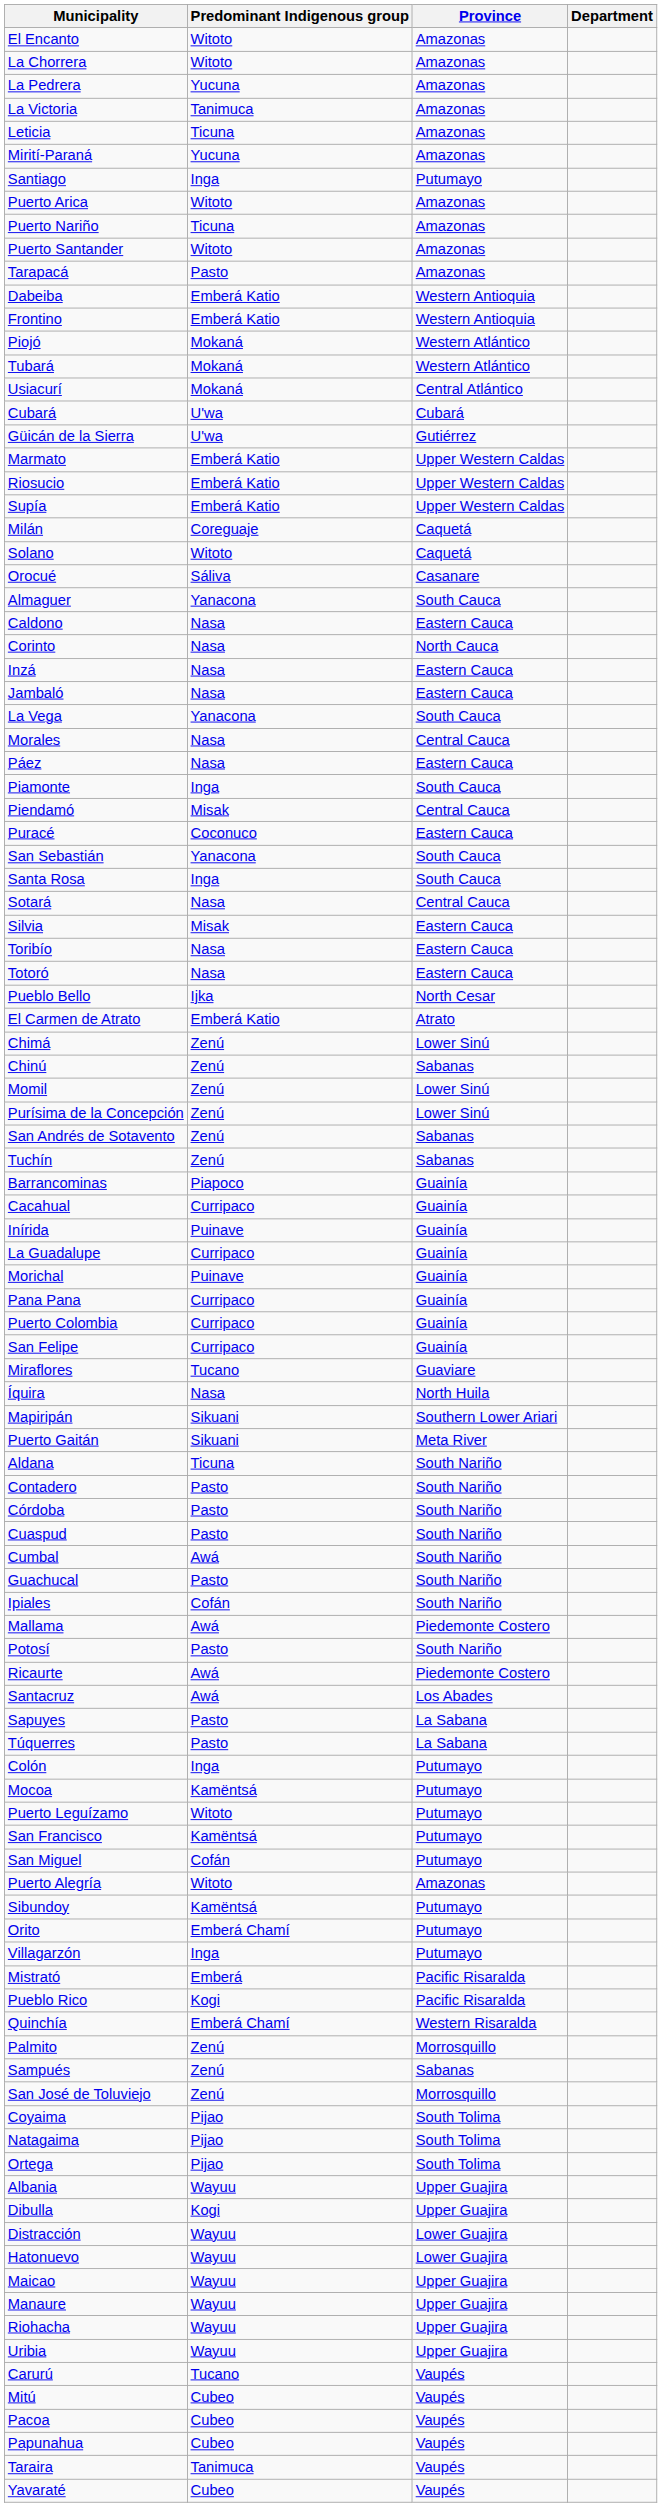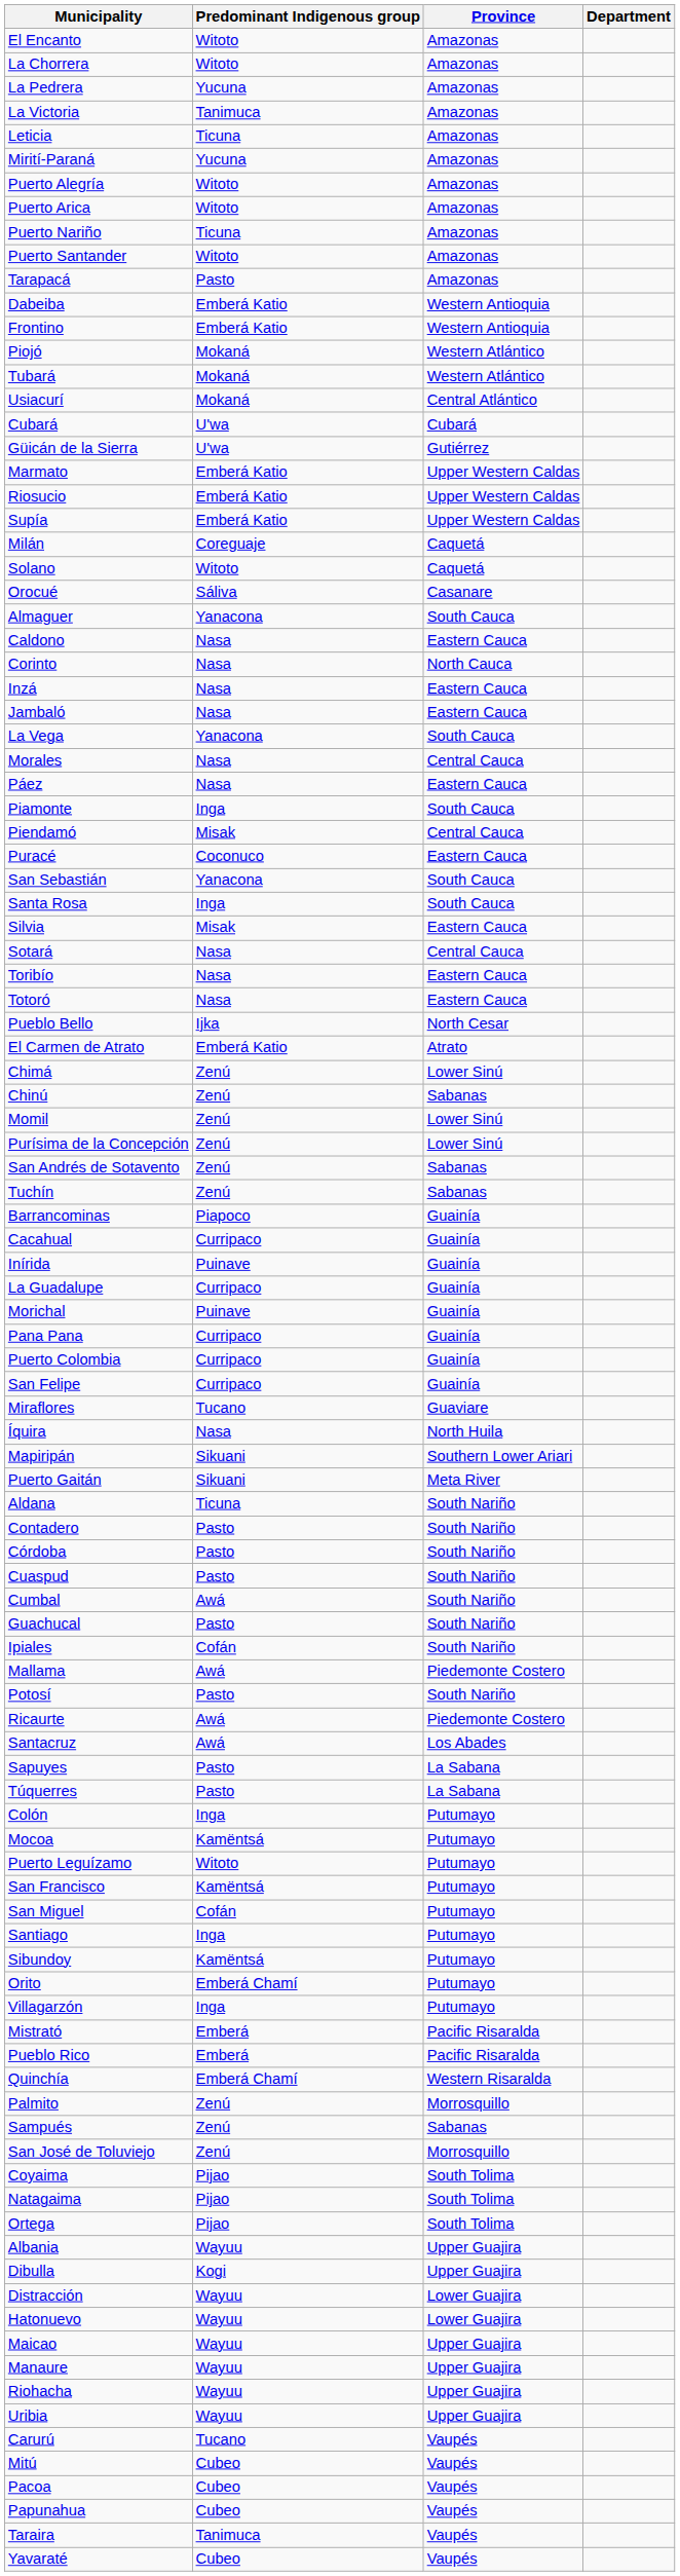 <table class="wikitable sortable mw-collapsible mw-collapsed">
 <tr>
 <th>Municipality</th>
 <th>Predominant Indigenous group</th>
 <th><a href='#'>Province</a></th>
 <th>Department</th>
 </tr>
 <tr>
 <td><a href='#'>El Encanto</a></td>
 <td><a href='#'>Witoto</a></td>
 <td><a href='#'>Amazonas</a></td>
 <td></td>
 </tr>
 <tr>
 <td><a href='#'>La Chorrera</a></td>
 <td><a href='#'>Witoto</a></td>
 <td><a href='#'>Amazonas</a></td>
 <td></td>
 </tr>
 <tr>
 <td><a href='#'>La Pedrera</a></td>
 <td><a href='#'>Yucuna</a></td>
 <td><a href='#'>Amazonas</a></td>
 <td></td>
 </tr>
 <tr>
 <td><a href='#'>La Victoria</a></td>
 <td><a href='#'>Tanimuca</a></td>
 <td><a href='#'>Amazonas</a></td>
 <td></td>
 </tr>
 <tr>
 <td><a href='#'>Leticia</a></td>
 <td><a href='#'>Ticuna</a></td>
 <td><a href='#'>Amazonas</a></td>
 <td></td>
 </tr>
 <tr>
 <td><a href='#'>Mirití-Paraná</a></td>
 <td><a href='#'>Yucuna</a></td>
 <td><a href='#'>Amazonas</a></td>
 <td></td>
 </tr>
 <tr>
-<td><a href='#'>Santiago</a></td>
-<td><a href='#'>Inga</a></td>
-<td><a href='#'>Putumayo</a></td>
+<td><a href='#'>Puerto Alegría</a></td>
+<td><a href='#'>Witoto</a></td>
+<td><a href='#'>Amazonas</a></td>
 <td></td>
 </tr>
 <tr>
 <td><a href='#'>Puerto Arica</a></td>
 <td><a href='#'>Witoto</a></td>
 <td><a href='#'>Amazonas</a></td>
 <td></td>
 </tr>
 <tr>
 <td><a href='#'>Puerto Nariño</a></td>
 <td><a href='#'>Ticuna</a></td>
 <td><a href='#'>Amazonas</a></td>
 <td></td>
 </tr>
 <tr>
 <td><a href='#'>Puerto Santander</a></td>
 <td><a href='#'>Witoto</a></td>
 <td><a href='#'>Amazonas</a></td>
 <td></td>
 </tr>
 <tr>
 <td><a href='#'>Tarapacá</a></td>
 <td><a href='#'>Pasto</a></td>
 <td><a href='#'>Amazonas</a></td>
 <td></td>
 </tr>
 <tr>
 <td><a href='#'>Dabeiba</a></td>
 <td><a href='#'>Emberá Katio</a></td>
 <td><a href='#'>Western Antioquia</a></td>
 <td></td>
 </tr>
 <tr>
 <td><a href='#'>Frontino</a></td>
 <td><a href='#'>Emberá Katio</a></td>
 <td><a href='#'>Western Antioquia</a></td>
 <td></td>
 </tr>
 <tr>
 <td><a href='#'>Piojó</a></td>
 <td><a href='#'>Mokaná</a></td>
 <td><a href='#'>Western Atlántico</a></td>
 <td></td>
 </tr>
 <tr>
 <td><a href='#'>Tubará</a></td>
 <td><a href='#'>Mokaná</a></td>
 <td><a href='#'>Western Atlántico</a></td>
 <td></td>
 </tr>
 <tr>
 <td><a href='#'>Usiacurí</a></td>
 <td><a href='#'>Mokaná</a></td>
 <td><a href='#'>Central Atlántico</a></td>
 <td></td>
 </tr>
 <tr>
 <td><a href='#'>Cubará</a></td>
 <td><a href='#'>U'wa</a></td>
 <td><a href='#'>Cubará</a></td>
 <td></td>
 </tr>
 <tr>
 <td><a href='#'>Güicán de la Sierra</a></td>
 <td><a href='#'>U'wa</a></td>
 <td><a href='#'>Gutiérrez</a></td>
 <td></td>
 </tr>
 <tr>
 <td><a href='#'>Marmato</a></td>
 <td><a href='#'>Emberá Katio</a></td>
 <td><a href='#'>Upper Western Caldas</a></td>
 <td></td>
 </tr>
 <tr>
 <td><a href='#'>Riosucio</a></td>
 <td><a href='#'>Emberá Katio</a></td>
 <td><a href='#'>Upper Western Caldas</a></td>
 <td></td>
 </tr>
 <tr>
 <td><a href='#'>Supía</a></td>
 <td><a href='#'>Emberá Katio</a></td>
 <td><a href='#'>Upper Western Caldas</a></td>
 <td></td>
 </tr>
 <tr>
 <td><a href='#'>Milán</a></td>
 <td><a href='#'>Coreguaje</a></td>
 <td><a href='#'>Caquetá</a></td>
 <td></td>
 </tr>
 <tr>
 <td><a href='#'>Solano</a></td>
 <td><a href='#'>Witoto</a></td>
 <td><a href='#'>Caquetá</a></td>
 <td></td>
 </tr>
 <tr>
 <td><a href='#'>Orocué</a></td>
 <td><a href='#'>Sáliva</a></td>
 <td><a href='#'>Casanare</a></td>
 <td></td>
 </tr>
 <tr>
 <td><a href='#'>Almaguer</a></td>
 <td><a href='#'>Yanacona</a></td>
 <td><a href='#'>South Cauca</a></td>
 <td></td>
 </tr>
 <tr>
 <td><a href='#'>Caldono</a></td>
 <td><a href='#'>Nasa</a></td>
 <td><a href='#'>Eastern Cauca</a></td>
 <td></td>
 </tr>
 <tr>
 <td><a href='#'>Corinto</a></td>
 <td><a href='#'>Nasa</a></td>
 <td><a href='#'>North Cauca</a></td>
 <td></td>
 </tr>
 <tr>
 <td><a href='#'>Inzá</a></td>
 <td><a href='#'>Nasa</a></td>
 <td><a href='#'>Eastern Cauca</a></td>
 <td></td>
 </tr>
 <tr>
 <td><a href='#'>Jambaló</a></td>
 <td><a href='#'>Nasa</a></td>
 <td><a href='#'>Eastern Cauca</a></td>
 <td></td>
 </tr>
 <tr>
 <td><a href='#'>La Vega</a></td>
 <td><a href='#'>Yanacona</a></td>
 <td><a href='#'>South Cauca</a></td>
 <td></td>
 </tr>
 <tr>
 <td><a href='#'>Morales</a></td>
 <td><a href='#'>Nasa</a></td>
 <td><a href='#'>Central Cauca</a></td>
 <td></td>
 </tr>
 <tr>
 <td><a href='#'>Páez</a></td>
 <td><a href='#'>Nasa</a></td>
 <td><a href='#'>Eastern Cauca</a></td>
 <td></td>
 </tr>
 <tr>
 <td><a href='#'>Piamonte</a></td>
 <td><a href='#'>Inga</a></td>
 <td><a href='#'>South Cauca</a></td>
 <td></td>
 </tr>
 <tr>
 <td><a href='#'>Piendamó</a></td>
 <td><a href='#'>Misak</a></td>
 <td><a href='#'>Central Cauca</a></td>
 <td></td>
 </tr>
 <tr>
 <td><a href='#'>Puracé</a></td>
 <td><a href='#'>Coconuco</a></td>
 <td><a href='#'>Eastern Cauca</a></td>
 <td></td>
 </tr>
 <tr>
 <td><a href='#'>San Sebastián</a></td>
 <td><a href='#'>Yanacona</a></td>
 <td><a href='#'>South Cauca</a></td>
 <td></td>
 </tr>
 <tr>
 <td><a href='#'>Santa Rosa</a></td>
 <td><a href='#'>Inga</a></td>
 <td><a href='#'>South Cauca</a></td>
 <td></td>
 </tr>
 <tr>
+<td><a href='#'>Silvia</a></td>
+<td><a href='#'>Misak</a></td>
+<td><a href='#'>Eastern Cauca</a></td>
+<td></td>
+</tr>
+<tr>
 <td><a href='#'>Sotará</a></td>
 <td><a href='#'>Nasa</a></td>
 <td><a href='#'>Central Cauca</a></td>
-<td></td>
-</tr>
-<tr>
-<td><a href='#'>Silvia</a></td>
-<td><a href='#'>Misak</a></td>
-<td><a href='#'>Eastern Cauca</a></td>
 <td></td>
 </tr>
 <tr>
 <td><a href='#'>Toribío</a></td>
 <td><a href='#'>Nasa</a></td>
 <td><a href='#'>Eastern Cauca</a></td>
 <td></td>
 </tr>
 <tr>
 <td><a href='#'>Totoró</a></td>
 <td><a href='#'>Nasa</a></td>
 <td><a href='#'>Eastern Cauca</a></td>
 <td></td>
 </tr>
 <tr>
 <td><a href='#'>Pueblo Bello</a></td>
 <td><a href='#'>Ijka</a></td>
 <td><a href='#'>North Cesar</a></td>
 <td></td>
 </tr>
 <tr>
 <td><a href='#'>El Carmen de Atrato</a></td>
 <td><a href='#'>Emberá Katio</a></td>
 <td><a href='#'>Atrato</a></td>
 <td></td>
 </tr>
 <tr>
 <td><a href='#'>Chimá</a></td>
 <td><a href='#'>Zenú</a></td>
 <td><a href='#'>Lower Sinú</a></td>
 <td></td>
 </tr>
 <tr>
 <td><a href='#'>Chinú</a></td>
 <td><a href='#'>Zenú</a></td>
 <td><a href='#'>Sabanas</a></td>
 <td></td>
 </tr>
 <tr>
 <td><a href='#'>Momil</a></td>
 <td><a href='#'>Zenú</a></td>
 <td><a href='#'>Lower Sinú</a></td>
 <td></td>
 </tr>
 <tr>
 <td><a href='#'>Purísima de la Concepción</a></td>
 <td><a href='#'>Zenú</a></td>
 <td><a href='#'>Lower Sinú</a></td>
 <td></td>
 </tr>
 <tr>
 <td><a href='#'>San Andrés de Sotavento</a></td>
 <td><a href='#'>Zenú</a></td>
 <td><a href='#'>Sabanas</a></td>
 <td></td>
 </tr>
 <tr>
 <td><a href='#'>Tuchín</a></td>
 <td><a href='#'>Zenú</a></td>
 <td><a href='#'>Sabanas</a></td>
 <td></td>
 </tr>
 <tr>
 <td><a href='#'>Barrancominas</a></td>
 <td><a href='#'>Piapoco</a></td>
 <td><a href='#'>Guainía</a></td>
 <td></td>
 </tr>
 <tr>
 <td><a href='#'>Cacahual</a></td>
 <td><a href='#'>Curripaco</a></td>
 <td><a href='#'>Guainía</a></td>
 <td></td>
 </tr>
 <tr>
 <td><a href='#'>Inírida</a></td>
 <td><a href='#'>Puinave</a></td>
 <td><a href='#'>Guainía</a></td>
 <td></td>
 </tr>
 <tr>
 <td><a href='#'>La Guadalupe</a></td>
 <td><a href='#'>Curripaco</a></td>
 <td><a href='#'>Guainía</a></td>
 <td></td>
 </tr>
 <tr>
 <td><a href='#'>Morichal</a></td>
 <td><a href='#'>Puinave</a></td>
 <td><a href='#'>Guainía</a></td>
 <td></td>
 </tr>
 <tr>
 <td><a href='#'>Pana Pana</a></td>
 <td><a href='#'>Curripaco</a></td>
 <td><a href='#'>Guainía</a></td>
 <td></td>
 </tr>
 <tr>
 <td><a href='#'>Puerto Colombia</a></td>
 <td><a href='#'>Curripaco</a></td>
 <td><a href='#'>Guainía</a></td>
 <td></td>
 </tr>
 <tr>
 <td><a href='#'>San Felipe</a></td>
 <td><a href='#'>Curripaco</a></td>
 <td><a href='#'>Guainía</a></td>
 <td></td>
 </tr>
 <tr>
 <td><a href='#'>Miraflores</a></td>
 <td><a href='#'>Tucano</a></td>
 <td><a href='#'>Guaviare</a></td>
 <td></td>
 </tr>
 <tr>
 <td><a href='#'>Íquira</a></td>
 <td><a href='#'>Nasa</a></td>
 <td><a href='#'>North Huila</a></td>
 <td></td>
 </tr>
 <tr>
 <td><a href='#'>Mapiripán</a></td>
 <td><a href='#'>Sikuani</a></td>
 <td><a href='#'>Southern Lower Ariari</a></td>
 <td></td>
 </tr>
 <tr>
 <td><a href='#'>Puerto Gaitán</a></td>
 <td><a href='#'>Sikuani</a></td>
 <td><a href='#'>Meta River</a></td>
 <td></td>
 </tr>
 <tr>
 <td><a href='#'>Aldana</a></td>
 <td><a href='#'>Ticuna</a></td>
 <td><a href='#'>South Nariño</a></td>
 <td></td>
 </tr>
 <tr>
 <td><a href='#'>Contadero</a></td>
 <td><a href='#'>Pasto</a></td>
 <td><a href='#'>South Nariño</a></td>
 <td></td>
 </tr>
 <tr>
 <td><a href='#'>Córdoba</a></td>
 <td><a href='#'>Pasto</a></td>
 <td><a href='#'>South Nariño</a></td>
 <td></td>
 </tr>
 <tr>
 <td><a href='#'>Cuaspud</a></td>
 <td><a href='#'>Pasto</a></td>
 <td><a href='#'>South Nariño</a></td>
 <td></td>
 </tr>
 <tr>
 <td><a href='#'>Cumbal</a></td>
 <td><a href='#'>Awá</a></td>
 <td><a href='#'>South Nariño</a></td>
 <td></td>
 </tr>
 <tr>
 <td><a href='#'>Guachucal</a></td>
 <td><a href='#'>Pasto</a></td>
 <td><a href='#'>South Nariño</a></td>
 <td></td>
 </tr>
 <tr>
 <td><a href='#'>Ipiales</a></td>
 <td><a href='#'>Cofán</a></td>
 <td><a href='#'>South Nariño</a></td>
 <td></td>
 </tr>
 <tr>
 <td><a href='#'>Mallama</a></td>
 <td><a href='#'>Awá</a></td>
 <td><a href='#'>Piedemonte Costero</a></td>
 <td></td>
 </tr>
 <tr>
 <td><a href='#'>Potosí</a></td>
 <td><a href='#'>Pasto</a></td>
 <td><a href='#'>South Nariño</a></td>
 <td></td>
 </tr>
 <tr>
 <td><a href='#'>Ricaurte</a></td>
 <td><a href='#'>Awá</a></td>
 <td><a href='#'>Piedemonte Costero</a></td>
 <td></td>
 </tr>
 <tr>
 <td><a href='#'>Santacruz</a></td>
 <td><a href='#'>Awá</a></td>
 <td><a href='#'>Los Abades</a></td>
 <td></td>
 </tr>
 <tr>
 <td><a href='#'>Sapuyes</a></td>
 <td><a href='#'>Pasto</a></td>
 <td><a href='#'>La Sabana</a></td>
 <td></td>
 </tr>
 <tr>
 <td><a href='#'>Túquerres</a></td>
 <td><a href='#'>Pasto</a></td>
 <td><a href='#'>La Sabana</a></td>
 <td></td>
 </tr>
 <tr>
 <td><a href='#'>Colón</a></td>
 <td><a href='#'>Inga</a></td>
 <td><a href='#'>Putumayo</a></td>
 <td></td>
 </tr>
 <tr>
 <td><a href='#'>Mocoa</a></td>
 <td><a href='#'>Kamëntsá</a></td>
 <td><a href='#'>Putumayo</a></td>
 <td></td>
 </tr>
 <tr>
 <td><a href='#'>Puerto Leguízamo</a></td>
 <td><a href='#'>Witoto</a></td>
 <td><a href='#'>Putumayo</a></td>
 <td></td>
 </tr>
 <tr>
 <td><a href='#'>San Francisco</a></td>
 <td><a href='#'>Kamëntsá</a></td>
 <td><a href='#'>Putumayo</a></td>
 <td></td>
 </tr>
 <tr>
 <td><a href='#'>San Miguel</a></td>
 <td><a href='#'>Cofán</a></td>
 <td><a href='#'>Putumayo</a></td>
 <td></td>
 </tr>
 <tr>
-<td><a href='#'>Puerto Alegría</a></td>
-<td><a href='#'>Witoto</a></td>
-<td><a href='#'>Amazonas</a></td>
+<td><a href='#'>Santiago</a></td>
+<td><a href='#'>Inga</a></td>
+<td><a href='#'>Putumayo</a></td>
 <td></td>
 </tr>
 <tr>
 <td><a href='#'>Sibundoy</a></td>
 <td><a href='#'>Kamëntsá</a></td>
 <td><a href='#'>Putumayo</a></td>
 <td></td>
 </tr>
 <tr>
 <td><a href='#'>Orito</a></td>
 <td><a href='#'>Emberá Chamí</a></td>
 <td><a href='#'>Putumayo</a></td>
 <td></td>
 </tr>
 <tr>
 <td><a href='#'>Villagarzón</a></td>
 <td><a href='#'>Inga</a></td>
 <td><a href='#'>Putumayo</a></td>
 <td></td>
 </tr>
 <tr>
 <td><a href='#'>Mistrató</a></td>
 <td><a href='#'>Emberá</a></td>
 <td><a href='#'>Pacific Risaralda</a></td>
 <td></td>
 </tr>
 <tr>
 <td><a href='#'>Pueblo Rico</a></td>
-<td><a href='#'>Kogi</a></td>
+<td><a href='#'>Emberá</a></td>
 <td><a href='#'>Pacific Risaralda</a></td>
 <td></td>
 </tr>
 <tr>
 <td><a href='#'>Quinchía</a></td>
 <td><a href='#'>Emberá Chamí</a></td>
 <td><a href='#'>Western Risaralda</a></td>
 <td></td>
 </tr>
 <tr>
 <td><a href='#'>Palmito</a></td>
 <td><a href='#'>Zenú</a></td>
 <td><a href='#'>Morrosquillo</a></td>
 <td></td>
 </tr>
 <tr>
 <td><a href='#'>Sampués</a></td>
 <td><a href='#'>Zenú</a></td>
 <td><a href='#'>Sabanas</a></td>
 <td></td>
 </tr>
 <tr>
 <td><a href='#'>San José de Toluviejo</a></td>
 <td><a href='#'>Zenú</a></td>
 <td><a href='#'>Morrosquillo</a></td>
 <td></td>
 </tr>
 <tr>
 <td><a href='#'>Coyaima</a></td>
 <td><a href='#'>Pijao</a></td>
 <td><a href='#'>South Tolima</a></td>
 <td></td>
 </tr>
 <tr>
 <td><a href='#'>Natagaima</a></td>
 <td><a href='#'>Pijao</a></td>
 <td><a href='#'>South Tolima</a></td>
 <td></td>
 </tr>
 <tr>
 <td><a href='#'>Ortega</a></td>
 <td><a href='#'>Pijao</a></td>
 <td><a href='#'>South Tolima</a></td>
 <td></td>
 </tr>
 <tr>
 <td><a href='#'>Albania</a></td>
 <td><a href='#'>Wayuu</a></td>
 <td><a href='#'>Upper Guajira</a></td>
 <td></td>
 </tr>
 <tr>
 <td><a href='#'>Dibulla</a></td>
 <td><a href='#'>Kogi</a></td>
 <td><a href='#'>Upper Guajira</a></td>
 <td></td>
 </tr>
 <tr>
 <td><a href='#'>Distracción</a></td>
 <td><a href='#'>Wayuu</a></td>
 <td><a href='#'>Lower Guajira</a></td>
 <td></td>
 </tr>
 <tr>
 <td><a href='#'>Hatonuevo</a></td>
 <td><a href='#'>Wayuu</a></td>
 <td><a href='#'>Lower Guajira</a></td>
 <td></td>
 </tr>
 <tr>
 <td><a href='#'>Maicao</a></td>
 <td><a href='#'>Wayuu</a></td>
 <td><a href='#'>Upper Guajira</a></td>
 <td></td>
 </tr>
 <tr>
 <td><a href='#'>Manaure</a></td>
 <td><a href='#'>Wayuu</a></td>
 <td><a href='#'>Upper Guajira</a></td>
 <td></td>
 </tr>
 <tr>
 <td><a href='#'>Riohacha</a></td>
 <td><a href='#'>Wayuu</a></td>
 <td><a href='#'>Upper Guajira</a></td>
 <td></td>
 </tr>
 <tr>
 <td><a href='#'>Uribia</a></td>
 <td><a href='#'>Wayuu</a></td>
 <td><a href='#'>Upper Guajira</a></td>
 <td></td>
 </tr>
 <tr>
 <td><a href='#'>Carurú</a></td>
 <td><a href='#'>Tucano</a></td>
 <td><a href='#'>Vaupés</a></td>
 <td></td>
 </tr>
 <tr>
 <td><a href='#'>Mitú</a></td>
 <td><a href='#'>Cubeo</a></td>
 <td><a href='#'>Vaupés</a></td>
 <td></td>
 </tr>
 <tr>
 <td><a href='#'>Pacoa</a></td>
 <td><a href='#'>Cubeo</a></td>
 <td><a href='#'>Vaupés</a></td>
 <td></td>
 </tr>
 <tr>
 <td><a href='#'>Papunahua</a></td>
 <td><a href='#'>Cubeo</a></td>
 <td><a href='#'>Vaupés</a></td>
 <td></td>
 </tr>
 <tr>
 <td><a href='#'>Taraira</a></td>
 <td><a href='#'>Tanimuca</a></td>
 <td><a href='#'>Vaupés</a></td>
 <td></td>
 </tr>
 <tr>
 <td><a href='#'>Yavaraté</a></td>
 <td><a href='#'>Cubeo</a></td>
 <td><a href='#'>Vaupés</a></td>
 <td></td>
 </tr>
 </table>
